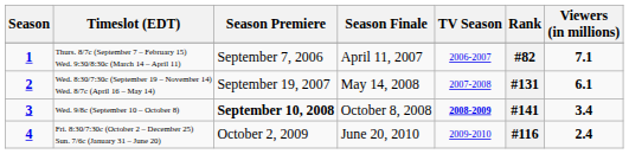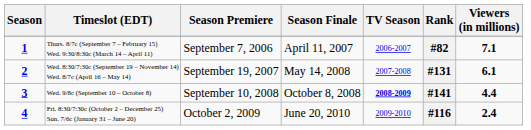 <table class="wikitable">
 <tr>
 <th>Season</th>
 <th>Timeslot (EDT)</th>
 <th>Season Premiere</th>
 <th>Season Finale</th>
 <th>TV Season</th>
 <th>Rank</th>
 <th>Viewers<br>(in millions)</th>
 </tr>
 <tr>
 </tr>
 <tr style="background-color:#F9F9F9">
 <th style="background:#F9F9F9;text-align:center"><a href='#'>1</a></th>
 <th style="background:#F9F9F9;font-size:11px;font-weight:normal;text-align:left;line-height:110%"><small>Thurs. 8/7c (September 7 – February 15)</small><br><small>Wed. 9:30/8:30c (March 14 – April 11)</small></th>
 <td>September 7, 2006</td>
 <td>April 11, 2007</td>
 <td style="font-size:11px;text-align:center"><a href='#'>2006-2007</a></td>
 <th style="text-align:center">#82</th>
 <td style="text-align:center"><strong> 7.1</strong></td>
 </tr>
 <tr style="background-color:#F9F9F9">
 <th style="background:#F9F9F9;text-align:center"><a href='#'>2</a></th>
 <th style="background:#F9F9F9;font-size:11px;font-weight:normal;text-align:left;line-height:110%"><small>Wed. 8:30/7:30c (September 19 – November 14)</small><br><small>Wed. 8/7c (April 16 – May 14)</small></th>
 <td>September 19, 2007</td>
 <td>May 14, 2008</td>
 <td style="font-size:11px;text-align:center"><a href='#'>2007-2008</a></td>
 <th style="text-align:center">#131</th>
 <td style="text-align:center"><strong>6.1</strong></td>
 </tr>
 <tr style="background-color:#F9F9F9">
 <th style="background:#F9F9F9;text-align:center"><a href='#'>3</a></th>
 <th style="background:#F9F9F9;font-size:11px;font-weight:normal;text-align:left;line-height:110%"><small>Wed. 9/8c  (September 10 – October 8)</small></th>
-<td><strong>September 10, 2008</strong></td>
+<td>September 10, 2008</td>
 <td>October 8, 2008</td>
 <td style="font-size:11px;text-align:center"><strong><a href='#'>2008-2009</a></strong></td>
 <th style="text-align:center">#141</th>
-<td style="text-align:center"><strong>3.4</strong></td>
+<td style="text-align:center"><strong>4.4</strong></td>
 </tr>
 <tr style="background-color:#F9F9F9">
 <th style="background:#F9F9F9;text-align:center"><a href='#'>4</a></th>
 <th style="background:#F9F9F9;font-size:11px;font-weight:normal;text-align:left;line-height:110%"><small>Fri. 8:30/7:30c  (October 2 – December 25)</small><br><small>Sun. 7/6c (January 31 – June 20)</small></th>
 <td>October 2, 2009</td>
 <td>June 20, 2010</td>
 <td style="font-size:11px;text-align:center"><a href='#'>2009-2010</a></td>
 <th style="text-align:center">#116</th>
 <td style="text-align:center"><strong>2.4</strong></td>
 </tr>
 </table>
